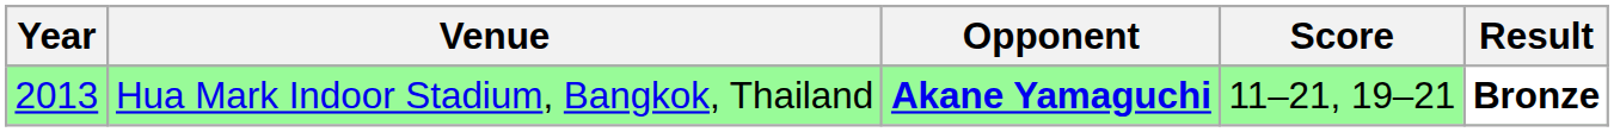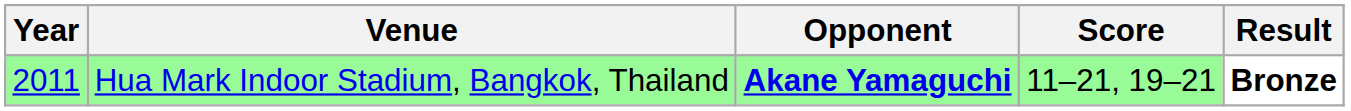 <table class="sortable wikitable" style="font-size: 90%">
 <tr>
 <th>Year</th>
 <th>Venue</th>
 <th>Opponent</th>
 <th>Score</th>
 <th>Result</th>
 </tr>
 <tr style="background:#98FB98">
-<td align="center"><a href='#'>2013</a></td>
+<td align="center"><a href='#'>2011</a></td>
 <td align="left"><a href='#'>Hua Mark Indoor Stadium</a>, <a href='#'>Bangkok</a>, Thailand</td>
 <td align="left"><strong> <a href='#'>Akane Yamaguchi</a></strong></td>
 <td align="left">11–21, 19–21</td>
 <td style="text-align:left; background:white"> <strong>Bronze</strong></td>
 </tr>
 </table>
